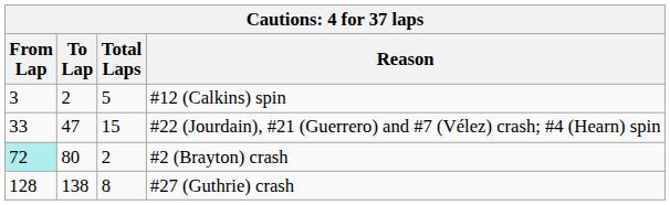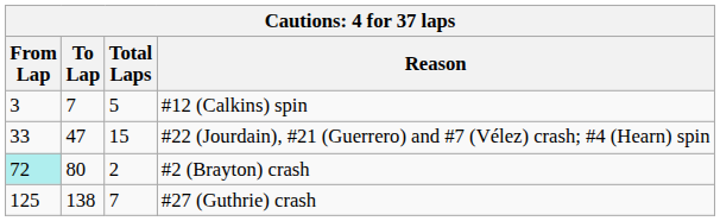 <table class="wikitable">
 <tr>
 <th colspan=4>Cautions: 4 for 37 laps</th>
 </tr>
 <tr>
 <th>From<br>Lap</th>
 <th>To<br>Lap</th>
 <th>Total<br>Laps</th>
 <th>Reason</th>
 </tr>
 <tr>
 <td>3</td>
-<td>2</td>
+<td>7</td>
 <td>5</td>
 <td>#12 (Calkins) spin</td>
 </tr>
 <tr>
 <td>33</td>
 <td>47</td>
 <td>15</td>
 <td>#22 (Jourdain), #21 (Guerrero) and #7 (Vélez) crash; #4 (Hearn) spin</td>
 </tr>
 <tr>
 <td style="background: paleturquoise;">72</td>
 <td>80</td>
 <td>2</td>
 <td>#2 (Brayton) crash</td>
 </tr>
 <tr>
-<td>128</td>
+<td>125</td>
 <td>138</td>
-<td>8</td>
+<td>7</td>
 <td>#27 (Guthrie) crash</td>
 </tr>
 </table>
